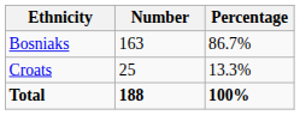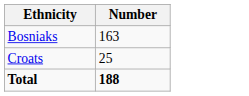 <table class="wikitable">
 <tr>
 <th width="100px">Ethnicity</th>
 <th width="80px">Number</th>
-<th width="80px">Percentage</th>
 </tr>
 <tr>
 <td><a href='#'>Bosniaks</a></td>
 <td>163</td>
-<td>86.7%</td>
 </tr>
 <tr>
 <td><a href='#'>Croats</a></td>
 <td>25</td>
-<td>13.3%</td>
 </tr>
 <tr>
 <td><strong>Total</strong></td>
 <td><strong>188</strong></td>
-<td><strong>100%</strong></td>
 </tr>
 </table>
